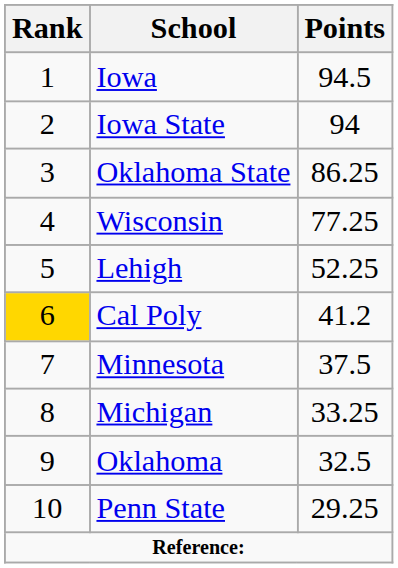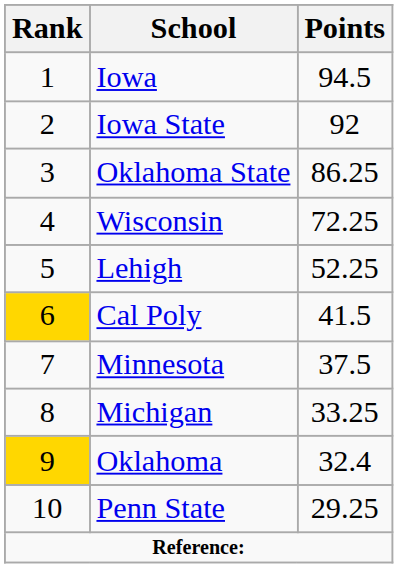 <table class="wikitable" style="text-align:center">
 <tr>
 <th>Rank</th>
 <th>School</th>
 <th>Points</th>
 </tr>
 <tr>
 <td>1</td>
 <td align=left><a href='#'>Iowa</a></td>
 <td>94.5</td>
 </tr>
 <tr>
 <td>2</td>
 <td align=left><a href='#'>Iowa State</a></td>
-<td>94</td>
+<td>92</td>
 </tr>
 <tr>
 <td>3</td>
 <td align=left><a href='#'>Oklahoma State</a></td>
 <td>86.25</td>
 </tr>
 <tr>
 <td>4</td>
 <td align=left><a href='#'>Wisconsin</a></td>
-<td>77.25</td>
+<td>72.25</td>
 </tr>
 <tr>
 <td>5</td>
 <td align=left><a href='#'>Lehigh</a></td>
 <td>52.25</td>
 </tr>
 <tr>
 <td style="background: gold;">6</td>
 <td align=left><a href='#'>Cal Poly</a></td>
-<td>41.2</td>
+<td>41.5</td>
 </tr>
 <tr>
 <td>7</td>
 <td align=left><a href='#'>Minnesota</a></td>
 <td>37.5</td>
 </tr>
 <tr>
 <td>8</td>
 <td align=left><a href='#'>Michigan</a></td>
 <td>33.25</td>
 </tr>
 <tr>
-<td>9</td>
+<td style="background: gold;">9</td>
 <td align=left><a href='#'>Oklahoma</a></td>
-<td>32.5</td>
+<td>32.4</td>
 </tr>
 <tr>
 <td>10</td>
 <td align=left><a href='#'>Penn State</a></td>
 <td>29.25</td>
 </tr>
 <tr>
 <td colspan="3"  style="font-size:8pt; text-align:center;"><strong>Reference:</strong></td>
 </tr>
 </table>
